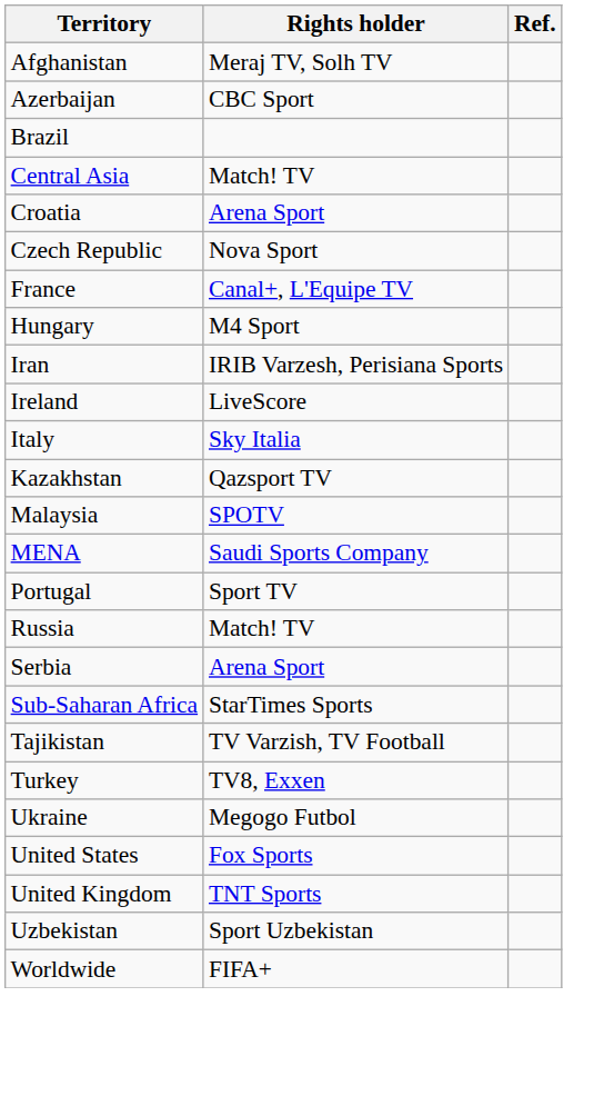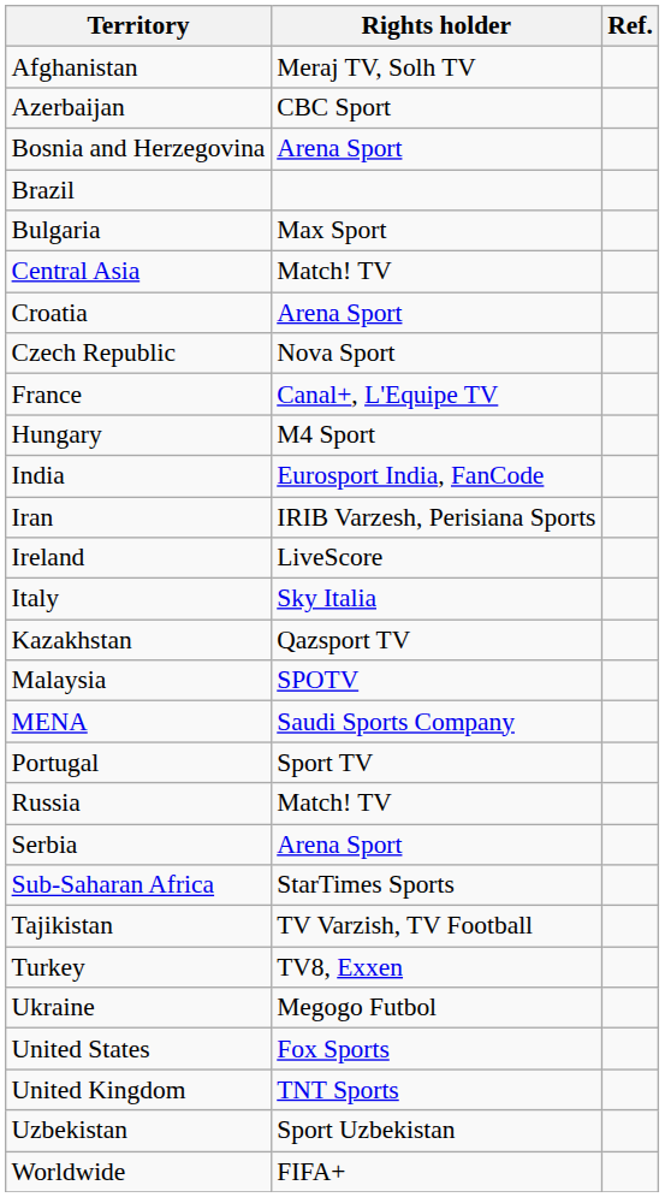 <table class=wikitable>
 <tr>
 <th>Territory</th>
 <th>Rights holder</th>
 <th>Ref.</th>
 </tr>
 <tr>
 <td>Afghanistan</td>
 <td>Meraj TV, Solh TV</td>
 <td></td>
 </tr>
 <tr>
 <td>Azerbaijan</td>
 <td>CBC Sport</td>
 <td></td>
 </tr>
 <tr>
+<td>Bosnia and Herzegovina</td>
+<td><a href='#'>Arena Sport</a></td>
+<td></td>
+</tr>
+<tr>
 <td>Brazil</td>
 <td></td>
+<td></td>
+</tr>
+<tr>
+<td>Bulgaria</td>
+<td>Max Sport</td>
 <td></td>
 </tr>
 <tr>
 <td><a href='#'>Central Asia</a></td>
 <td>Match! TV</td>
 <td></td>
 </tr>
 <tr>
 <td>Croatia</td>
 <td><a href='#'>Arena Sport</a></td>
 <td></td>
 </tr>
 <tr>
 <td>Czech Republic</td>
 <td>Nova Sport</td>
 <td></td>
 </tr>
 <tr>
 <td>France</td>
 <td><a href='#'>Canal+</a>, <a href='#'>L'Equipe TV</a></td>
 <td></td>
 </tr>
 <tr>
 <td>Hungary</td>
 <td>M4 Sport</td>
+<td></td>
+</tr>
+<tr>
+<td>India</td>
+<td><a href='#'>Eurosport India</a>, <a href='#'>FanCode</a></td>
 <td></td>
 </tr>
 <tr>
 <td>Iran</td>
 <td>IRIB Varzesh, Perisiana Sports</td>
 <td></td>
 </tr>
 <tr>
 <td>Ireland</td>
 <td>LiveScore</td>
 <td></td>
 </tr>
 <tr>
 <td>Italy</td>
 <td><a href='#'>Sky Italia</a></td>
 <td></td>
 </tr>
 <tr>
 <td>Kazakhstan</td>
 <td>Qazsport TV</td>
 <td></td>
 </tr>
 <tr>
 <td>Malaysia</td>
 <td><a href='#'>SPOTV</a></td>
 <td></td>
 </tr>
 <tr>
 <td><a href='#'>MENA</a></td>
 <td><a href='#'>Saudi Sports Company</a></td>
 <td></td>
 </tr>
 <tr>
 <td>Portugal</td>
 <td>Sport TV</td>
 <td></td>
 </tr>
 <tr>
 <td>Russia</td>
 <td>Match! TV</td>
 <td></td>
 </tr>
 <tr>
 <td>Serbia</td>
 <td><a href='#'>Arena Sport</a></td>
 <td></td>
 </tr>
 <tr>
 <td><a href='#'>Sub-Saharan Africa</a></td>
 <td>StarTimes Sports</td>
 <td></td>
 </tr>
 <tr>
 <td>Tajikistan</td>
 <td>TV Varzish, TV Football</td>
 <td></td>
 </tr>
 <tr>
 <td>Turkey</td>
 <td>TV8, <a href='#'>Exxen</a></td>
 <td></td>
 </tr>
 <tr>
 <td>Ukraine</td>
 <td>Megogo Futbol</td>
 <td></td>
 </tr>
 <tr>
 <td>United States</td>
 <td><a href='#'>Fox Sports</a></td>
 <td></td>
 </tr>
 <tr>
 <td>United Kingdom</td>
 <td><a href='#'>TNT Sports</a></td>
 <td></td>
 </tr>
 <tr>
 <td>Uzbekistan</td>
 <td>Sport Uzbekistan</td>
 <td></td>
 </tr>
 <tr>
 <td>Worldwide</td>
 <td>FIFA+</td>
 <td></td>
 </tr>
 </table>
